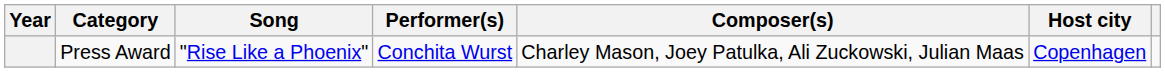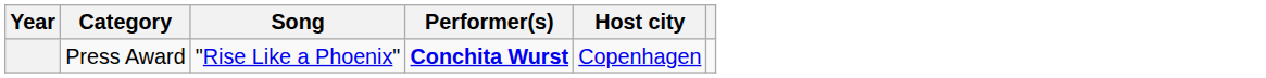 <table class="wikitable plainrowheaders" style="font-size:95%;">
 <tr>
 <th>Year</th>
 <th>Category</th>
 <th>Song</th>
 <th>Performer(s)</th>
-<th>Composer(s)</th>
 <th>Host city</th>
 <th></th>
 </tr>
 <tr>
 <th scope="row"></th>
 <td>Press Award</td>
 <td>"<a href='#'>Rise Like a Phoenix</a>"</td>
-<td><a href='#'>Conchita Wurst</a></td>
-<td>Charley Mason, Joey Patulka, Ali Zuckowski, Julian Maas</td>
+<td><strong><a href='#'>Conchita Wurst</a></strong></td>
 <td> <a href='#'>Copenhagen</a></td>
 <td></td>
 </tr>
 </table>
